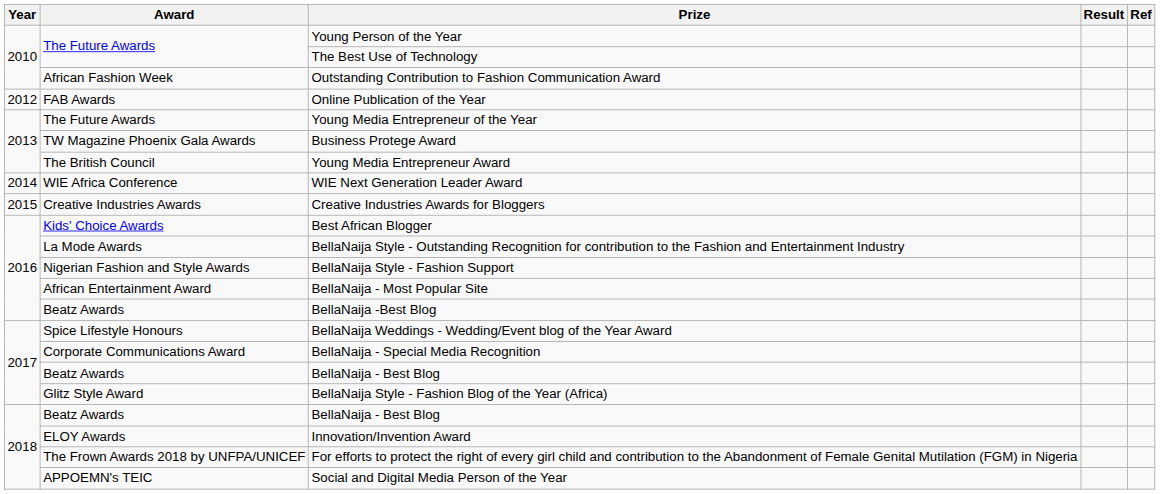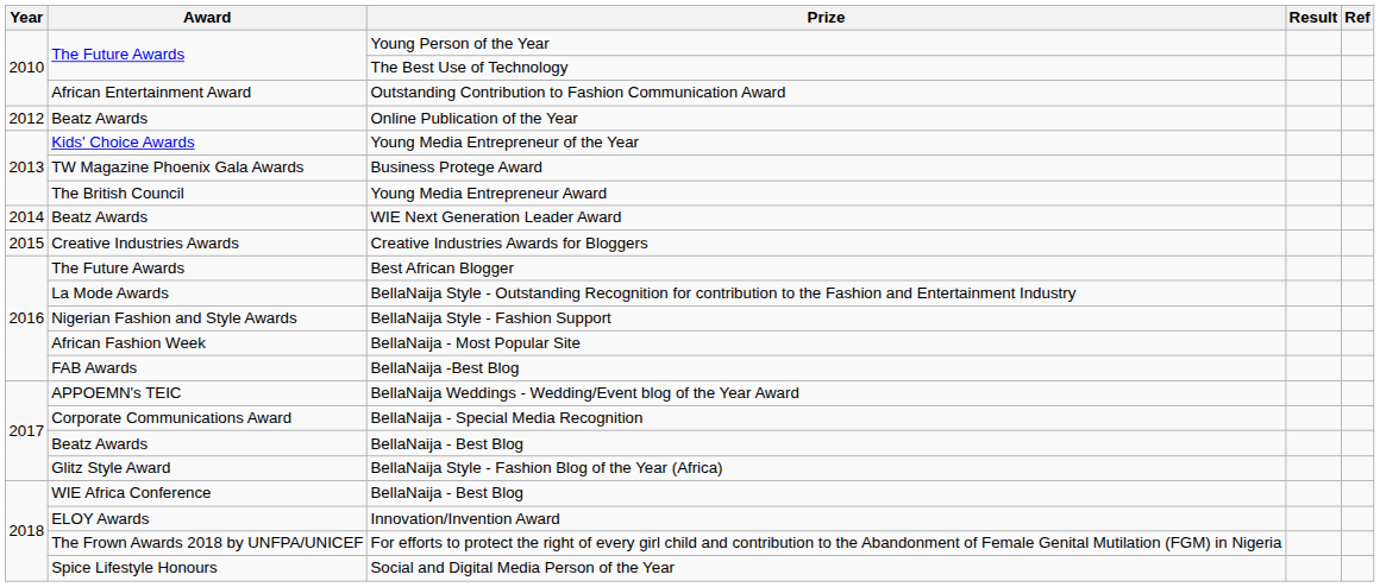 <table class ="wikitable">
 <tr>
 <th>Year</th>
 <th>Award</th>
 <th>Prize</th>
 <th>Result</th>
 <th>Ref</th>
 </tr>
 <tr>
 <td rowspan="3">2010</td>
 <td rowspan="2"><a href='#'>The Future Awards</a></td>
 <td>Young Person of the Year</td>
 <td></td>
 <td></td>
 </tr>
 <tr>
 <td>The Best Use of Technology</td>
 <td></td>
 <td></td>
 </tr>
 <tr>
-<td>African Fashion Week</td>
+<td>African Entertainment Award</td>
 <td>Outstanding Contribution to Fashion Communication Award</td>
 <td></td>
 <td></td>
 </tr>
 <tr>
 <td>2012</td>
-<td>FAB Awards</td>
+<td>Beatz Awards</td>
 <td>Online Publication of the Year</td>
 <td></td>
 <td></td>
 </tr>
 <tr>
 <td rowspan="3">2013</td>
-<td>The Future Awards</td>
+<td><a href='#'>Kids' Choice Awards</a></td>
 <td>Young Media Entrepreneur of the Year</td>
 <td></td>
 <td></td>
 </tr>
 <tr>
 <td>TW Magazine Phoenix Gala Awards</td>
 <td>Business Protege Award</td>
 <td></td>
 <td></td>
 </tr>
 <tr>
 <td>The British Council</td>
 <td>Young Media Entrepreneur Award</td>
 <td></td>
 <td></td>
 </tr>
 <tr>
 <td>2014</td>
-<td>WIE Africa Conference</td>
+<td>Beatz Awards</td>
 <td>WIE Next Generation Leader Award</td>
 <td></td>
 <td></td>
 </tr>
 <tr>
 <td>2015</td>
 <td>Creative Industries Awards</td>
 <td>Creative Industries Awards for Bloggers</td>
 <td></td>
 <td></td>
 </tr>
 <tr>
 <td rowspan="5">2016</td>
-<td><a href='#'>Kids' Choice Awards</a></td>
+<td>The Future Awards</td>
 <td>Best African Blogger</td>
 <td></td>
 <td></td>
 </tr>
 <tr>
 <td>La Mode Awards</td>
 <td>BellaNaija Style -  Outstanding Recognition for contribution to the Fashion and Entertainment Industry</td>
 <td></td>
 <td></td>
 </tr>
 <tr>
 <td>Nigerian Fashion and Style Awards</td>
 <td>BellaNaija Style - Fashion Support</td>
 <td></td>
 <td></td>
 </tr>
 <tr>
-<td>African Entertainment Award</td>
+<td>African Fashion Week</td>
 <td>BellaNaija - Most Popular Site</td>
 <td></td>
 <td></td>
 </tr>
 <tr>
-<td>Beatz Awards</td>
+<td>FAB Awards</td>
 <td>BellaNaija -Best Blog</td>
 <td></td>
 <td></td>
 </tr>
 <tr>
 <td rowspan="4">2017</td>
-<td>Spice Lifestyle Honours</td>
+<td>APPOEMN's TEIC</td>
 <td>BellaNaija Weddings - Wedding/Event blog of the Year Award</td>
 <td></td>
 <td></td>
 </tr>
 <tr>
 <td>Corporate Communications Award</td>
 <td>BellaNaija - Special Media Recognition</td>
 <td></td>
 <td></td>
 </tr>
 <tr>
 <td>Beatz Awards</td>
 <td>BellaNaija - Best Blog</td>
 <td></td>
 <td></td>
 </tr>
 <tr>
 <td>Glitz Style Award</td>
 <td>BellaNaija Style - Fashion Blog of the Year (Africa)</td>
 <td></td>
 <td></td>
 </tr>
 <tr>
 <td rowspan="4">2018</td>
-<td>Beatz Awards</td>
+<td>WIE Africa Conference</td>
 <td>BellaNaija - Best Blog</td>
 <td></td>
 <td></td>
 </tr>
 <tr>
 <td>ELOY Awards</td>
 <td>Innovation/Invention Award</td>
 <td></td>
 <td></td>
 </tr>
 <tr>
 <td>The Frown Awards 2018 by UNFPA/UNICEF</td>
 <td>For efforts to protect the right of every girl child and contribution to the Abandonment of Female Genital Mutilation (FGM) in Nigeria</td>
 <td></td>
 <td></td>
 </tr>
 <tr>
-<td>APPOEMN's TEIC</td>
+<td>Spice Lifestyle Honours</td>
 <td>Social and Digital Media Person of the Year</td>
 <td></td>
 <td></td>
 </tr>
 </table>
